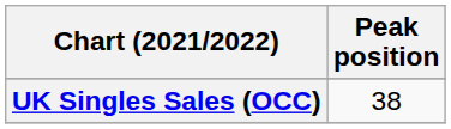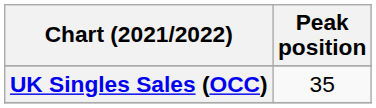 <table class="wikitable sortable plainrowheaders" style="text-align:center">
 <tr>
 <th scope="col">Chart (2021/2022)</th>
 <th scope="col">Peak<br>position</th>
 </tr>
 <tr>
 </tr>
 <tr>
 <th scope="row"><a href='#'>UK Singles Sales</a> (<a href='#'>OCC</a>)</th>
-<td>38</td>
+<td>35</td>
 </tr>
 <tr>
 </tr>
 </table>
